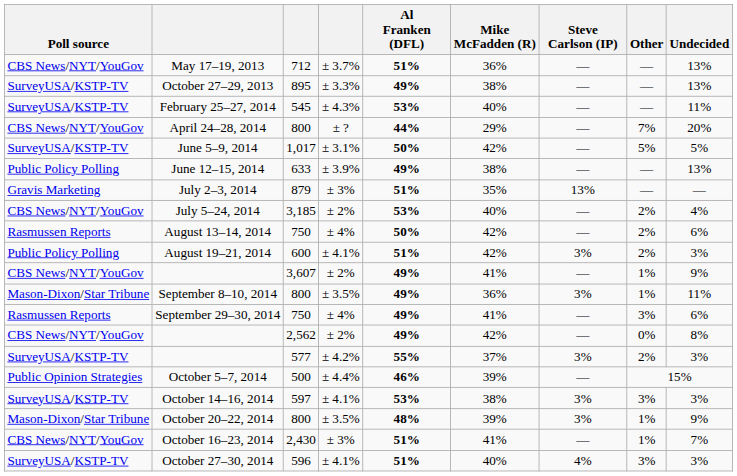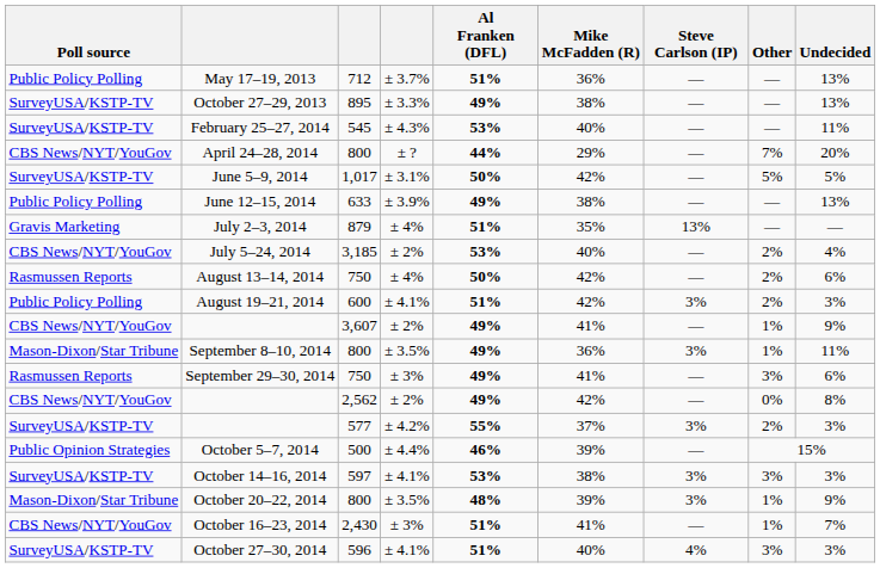 <table class="wikitable" style="text-align:center">
 <tr valign= bottom>
 <th>Poll source</th>
 <th></th>
 <th></th>
 <th></th>
 <th style="width:100px;">Al<br>Franken (DFL)</th>
 <th style="width:100px;">Mike<br>McFadden (R)</th>
 <th style="width:100px;">Steve<br>Carlson (IP)</th>
 <th>Other</th>
 <th>Undecided</th>
 </tr>
 <tr>
-<td align=left><a href='#'>CBS News</a>/<a href='#'>NYT</a>/<a href='#'>YouGov</a></td>
+<td align=left><a href='#'>Public Policy Polling</a></td>
 <td>May 17–19, 2013</td>
 <td>712</td>
 <td>± 3.7%</td>
 <td><strong>51%</strong></td>
 <td>36%</td>
 <td>—</td>
 <td>—</td>
 <td>13%</td>
 </tr>
 <tr>
 <td align=left><a href='#'>SurveyUSA</a>/<a href='#'>KSTP-TV</a></td>
 <td>October 27–29, 2013</td>
 <td>895</td>
 <td>± 3.3%</td>
 <td><strong>49%</strong></td>
 <td>38%</td>
 <td>—</td>
 <td>—</td>
 <td>13%</td>
 </tr>
 <tr>
 <td align=left><a href='#'>SurveyUSA</a>/<a href='#'>KSTP-TV</a></td>
 <td>February 25–27, 2014</td>
 <td>545</td>
 <td>± 4.3%</td>
 <td><strong>53%</strong></td>
 <td>40%</td>
 <td>—</td>
 <td>—</td>
 <td>11%</td>
 </tr>
 <tr>
 <td align=left><a href='#'>CBS News</a>/<a href='#'>NYT</a>/<a href='#'>YouGov</a></td>
 <td>April 24–28, 2014</td>
 <td>800</td>
 <td>± ?</td>
 <td><strong>44%</strong></td>
 <td>29%</td>
 <td>—</td>
 <td>7%</td>
 <td>20%</td>
 </tr>
 <tr>
 <td align=left><a href='#'>SurveyUSA</a>/<a href='#'>KSTP-TV</a></td>
 <td>June 5–9, 2014</td>
 <td>1,017</td>
 <td>± 3.1%</td>
 <td><strong>50%</strong></td>
 <td>42%</td>
 <td>—</td>
 <td>5%</td>
 <td>5%</td>
 </tr>
 <tr>
 <td align=left><a href='#'>Public Policy Polling</a></td>
 <td>June 12–15, 2014</td>
 <td>633</td>
 <td>± 3.9%</td>
 <td><strong>49%</strong></td>
 <td>38%</td>
 <td>—</td>
 <td>—</td>
 <td>13%</td>
 </tr>
 <tr>
 <td align=left><a href='#'>Gravis Marketing</a></td>
 <td>July 2–3, 2014</td>
 <td>879</td>
-<td>± 3%</td>
+<td>± 4%</td>
 <td><strong>51%</strong></td>
 <td>35%</td>
 <td>13%</td>
 <td>—</td>
 <td>—</td>
 </tr>
 <tr>
 <td align=left><a href='#'>CBS News</a>/<a href='#'>NYT</a>/<a href='#'>YouGov</a></td>
 <td>July 5–24, 2014</td>
 <td>3,185</td>
 <td>± 2%</td>
 <td><strong>53%</strong></td>
 <td>40%</td>
 <td>—</td>
 <td>2%</td>
 <td>4%</td>
 </tr>
 <tr>
 <td align=left><a href='#'>Rasmussen Reports</a></td>
 <td>August 13–14, 2014</td>
 <td>750</td>
 <td>± 4%</td>
 <td><strong>50%</strong></td>
 <td>42%</td>
 <td>—</td>
 <td>2%</td>
 <td>6%</td>
 </tr>
 <tr>
 <td align=left><a href='#'>Public Policy Polling</a></td>
 <td>August 19–21, 2014</td>
 <td>600</td>
 <td>± 4.1%</td>
 <td><strong>51%</strong></td>
 <td>42%</td>
 <td>3%</td>
 <td>2%</td>
 <td>3%</td>
 </tr>
 <tr>
 <td align=left><a href='#'>CBS News</a>/<a href='#'>NYT</a>/<a href='#'>YouGov</a></td>
 <td></td>
 <td>3,607</td>
 <td>± 2%</td>
 <td><strong>49%</strong></td>
 <td>41%</td>
 <td>—</td>
 <td>1%</td>
 <td>9%</td>
 </tr>
 <tr>
 <td align=left><a href='#'>Mason-Dixon</a>/<a href='#'>Star Tribune</a></td>
 <td>September 8–10, 2014</td>
 <td>800</td>
 <td>± 3.5%</td>
 <td><strong>49%</strong></td>
 <td>36%</td>
 <td>3%</td>
 <td>1%</td>
 <td>11%</td>
 </tr>
 <tr>
 <td align=left><a href='#'>Rasmussen Reports</a></td>
 <td>September 29–30, 2014</td>
 <td>750</td>
-<td>± 4%</td>
+<td>± 3%</td>
 <td><strong>49%</strong></td>
 <td>41%</td>
 <td>—</td>
 <td>3%</td>
 <td>6%</td>
 </tr>
 <tr>
 <td align=left><a href='#'>CBS News</a>/<a href='#'>NYT</a>/<a href='#'>YouGov</a></td>
 <td></td>
 <td>2,562</td>
 <td>± 2%</td>
 <td><strong>49%</strong></td>
 <td>42%</td>
 <td>—</td>
 <td>0%</td>
 <td>8%</td>
 </tr>
 <tr>
 <td align=left><a href='#'>SurveyUSA</a>/<a href='#'>KSTP-TV</a></td>
 <td></td>
 <td>577</td>
 <td>± 4.2%</td>
 <td><strong>55%</strong></td>
 <td>37%</td>
 <td>3%</td>
 <td>2%</td>
 <td>3%</td>
 </tr>
 <tr>
 <td align=left><a href='#'>Public Opinion Strategies</a></td>
 <td>October 5–7, 2014</td>
 <td>500</td>
 <td>± 4.4%</td>
 <td><strong>46%</strong></td>
 <td>39%</td>
 <td>—</td>
 <td colspan=2>15%</td>
 </tr>
 <tr>
 <td align=left><a href='#'>SurveyUSA</a>/<a href='#'>KSTP-TV</a></td>
 <td>October 14–16, 2014</td>
 <td>597</td>
 <td>± 4.1%</td>
 <td><strong>53%</strong></td>
 <td>38%</td>
 <td>3%</td>
 <td>3%</td>
 <td>3%</td>
 </tr>
 <tr>
 <td align=left><a href='#'>Mason-Dixon</a>/<a href='#'>Star Tribune</a></td>
 <td>October 20–22, 2014</td>
 <td>800</td>
 <td>± 3.5%</td>
 <td><strong>48%</strong></td>
 <td>39%</td>
 <td>3%</td>
 <td>1%</td>
 <td>9%</td>
 </tr>
 <tr>
 <td align=left><a href='#'>CBS News</a>/<a href='#'>NYT</a>/<a href='#'>YouGov</a></td>
 <td>October 16–23, 2014</td>
 <td>2,430</td>
 <td>± 3%</td>
 <td><strong>51%</strong></td>
 <td>41%</td>
 <td>—</td>
 <td>1%</td>
 <td>7%</td>
 </tr>
 <tr>
 <td align=left><a href='#'>SurveyUSA</a>/<a href='#'>KSTP-TV</a></td>
 <td>October 27–30, 2014</td>
 <td>596</td>
 <td>± 4.1%</td>
 <td><strong>51%</strong></td>
 <td>40%</td>
 <td>4%</td>
 <td>3%</td>
 <td>3%</td>
 </tr>
 </table>
